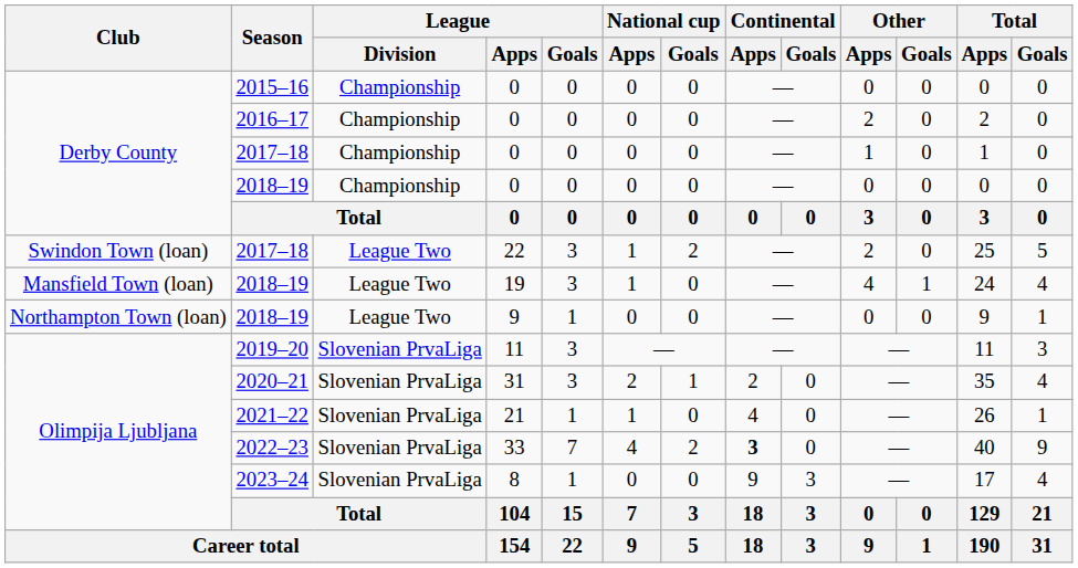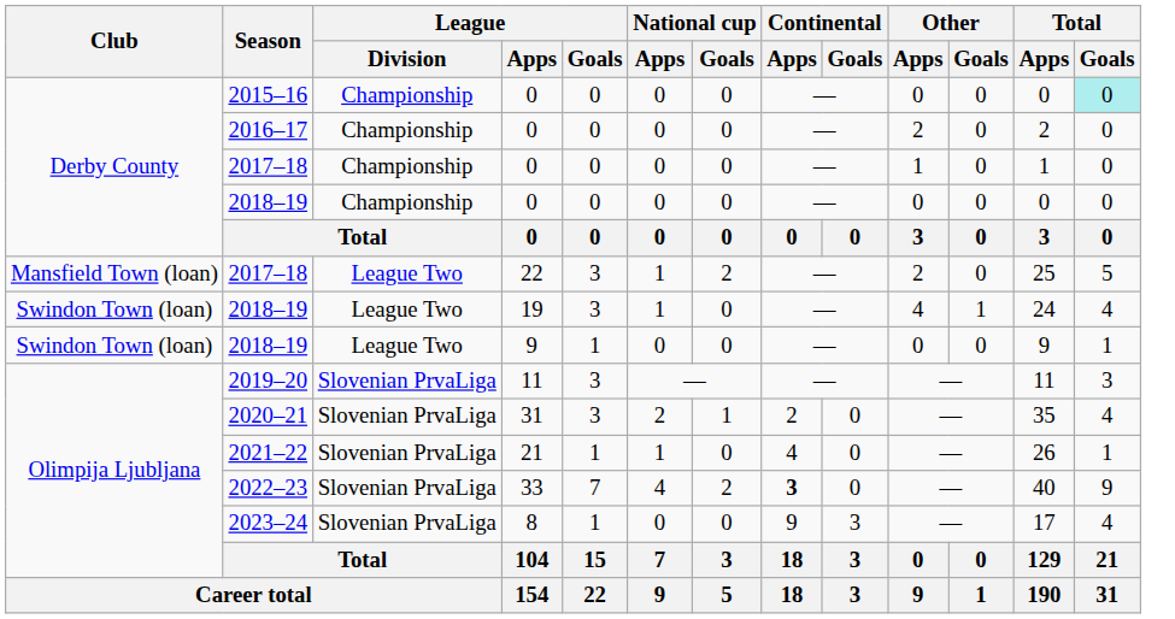 <table class="wikitable" style="text-align: center">
 <tr>
 <th rowspan="2">Club</th>
 <th rowspan="2">Season</th>
 <th colspan="3">League</th>
 <th colspan="2">National cup</th>
 <th colspan="2">Continental</th>
 <th colspan="2">Other</th>
 <th colspan="2">Total</th>
 </tr>
 <tr>
 <th>Division</th>
 <th>Apps</th>
 <th>Goals</th>
 <th>Apps</th>
 <th>Goals</th>
 <th>Apps</th>
 <th>Goals</th>
 <th>Apps</th>
 <th>Goals</th>
 <th>Apps</th>
 <th>Goals</th>
 </tr>
 <tr>
 <td rowspan="5"><a href='#'>Derby County</a></td>
 <td><a href='#'>2015–16</a></td>
 <td><a href='#'>Championship</a></td>
 <td>0</td>
 <td>0</td>
 <td>0</td>
 <td>0</td>
 <td colspan="2">—</td>
 <td>0</td>
 <td>0</td>
 <td>0</td>
-<td>0</td>
+<td style="background: paleturquoise;">0</td>
 </tr>
 <tr>
 <td><a href='#'>2016–17</a></td>
 <td>Championship</td>
 <td>0</td>
 <td>0</td>
 <td>0</td>
 <td>0</td>
 <td colspan="2">—</td>
 <td>2</td>
 <td>0</td>
 <td>2</td>
 <td>0</td>
 </tr>
 <tr>
 <td><a href='#'>2017–18</a></td>
 <td>Championship</td>
 <td>0</td>
 <td>0</td>
 <td>0</td>
 <td>0</td>
 <td colspan="2">—</td>
 <td>1</td>
 <td>0</td>
 <td>1</td>
 <td>0</td>
 </tr>
 <tr>
 <td><a href='#'>2018–19</a></td>
 <td>Championship</td>
 <td>0</td>
 <td>0</td>
 <td>0</td>
 <td>0</td>
 <td colspan="2">—</td>
 <td>0</td>
 <td>0</td>
 <td>0</td>
 <td>0</td>
 </tr>
 <tr>
 <th colspan="2">Total</th>
 <th>0</th>
 <th>0</th>
 <th>0</th>
 <th>0</th>
 <th>0</th>
 <th>0</th>
 <th>3</th>
 <th>0</th>
 <th>3</th>
 <th>0</th>
 </tr>
 <tr>
-<td><a href='#'>Swindon Town</a> (loan)</td>
+<td><a href='#'>Mansfield Town</a> (loan)</td>
 <td><a href='#'>2017–18</a></td>
 <td><a href='#'>League Two</a></td>
 <td>22</td>
 <td>3</td>
 <td>1</td>
 <td>2</td>
 <td colspan="2">—</td>
 <td>2</td>
 <td>0</td>
 <td>25</td>
 <td>5</td>
 </tr>
 <tr>
-<td><a href='#'>Mansfield Town</a> (loan)</td>
+<td><a href='#'>Swindon Town</a> (loan)</td>
 <td><a href='#'>2018–19</a></td>
 <td>League Two</td>
 <td>19</td>
 <td>3</td>
 <td>1</td>
 <td>0</td>
 <td colspan="2">—</td>
 <td>4</td>
 <td>1</td>
 <td>24</td>
 <td>4</td>
 </tr>
 <tr>
-<td><a href='#'>Northampton Town</a> (loan)</td>
+<td><a href='#'>Swindon Town</a> (loan)</td>
 <td><a href='#'>2018–19</a></td>
 <td>League Two</td>
 <td>9</td>
 <td>1</td>
 <td>0</td>
 <td>0</td>
 <td colspan="2">—</td>
 <td>0</td>
 <td>0</td>
 <td>9</td>
 <td>1</td>
 </tr>
 <tr>
 <td rowspan="6"><a href='#'>Olimpija Ljubljana</a></td>
 <td><a href='#'>2019–20</a></td>
 <td><a href='#'>Slovenian PrvaLiga</a></td>
 <td>11</td>
 <td>3</td>
 <td colspan="2">—</td>
 <td colspan="2">—</td>
 <td colspan="2">—</td>
 <td>11</td>
 <td>3</td>
 </tr>
 <tr>
 <td><a href='#'>2020–21</a></td>
 <td>Slovenian PrvaLiga</td>
 <td>31</td>
 <td>3</td>
 <td>2</td>
 <td>1</td>
 <td>2</td>
 <td>0</td>
 <td colspan="2">—</td>
 <td>35</td>
 <td>4</td>
 </tr>
 <tr>
 <td><a href='#'>2021–22</a></td>
 <td>Slovenian PrvaLiga</td>
 <td>21</td>
 <td>1</td>
 <td>1</td>
 <td>0</td>
 <td>4</td>
 <td>0</td>
 <td colspan="2">—</td>
 <td>26</td>
 <td>1</td>
 </tr>
 <tr>
 <td><a href='#'>2022–23</a></td>
 <td>Slovenian PrvaLiga</td>
 <td>33</td>
 <td>7</td>
 <td>4</td>
 <td>2</td>
 <td><strong>3</strong></td>
 <td>0</td>
 <td colspan="2">—</td>
 <td>40</td>
 <td>9</td>
 </tr>
 <tr>
 <td><a href='#'>2023–24</a></td>
 <td>Slovenian PrvaLiga</td>
 <td>8</td>
 <td>1</td>
 <td>0</td>
 <td>0</td>
 <td>9</td>
 <td>3</td>
 <td colspan="2">—</td>
 <td>17</td>
 <td>4</td>
 </tr>
 <tr>
 <th colspan="2">Total</th>
 <th>104</th>
 <th>15</th>
 <th>7</th>
 <th>3</th>
 <th>18</th>
 <th>3</th>
 <th>0</th>
 <th>0</th>
 <th>129</th>
 <th>21</th>
 </tr>
 <tr>
 <th colspan="3">Career total</th>
 <th>154</th>
 <th>22</th>
 <th>9</th>
 <th>5</th>
 <th>18</th>
 <th>3</th>
 <th>9</th>
 <th>1</th>
 <th>190</th>
 <th>31</th>
 </tr>
 </table>
